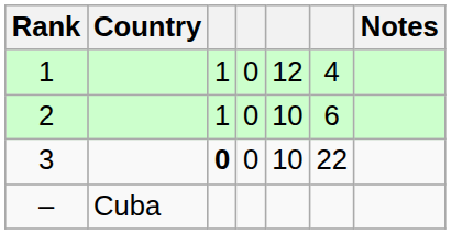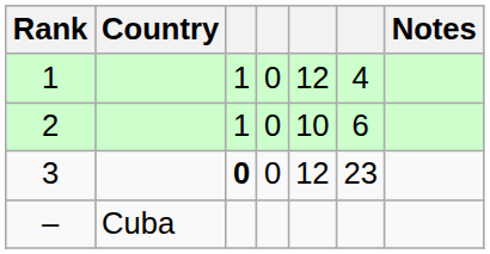 <table class="wikitable sortable" style="text-align: center;">
 <tr>
 <th>Rank</th>
 <th>Country</th>
 <th></th>
 <th></th>
 <th></th>
 <th></th>
 <th>Notes</th>
 </tr>
 <tr style="background:#cfc;">
 <td>1</td>
 <td align=left></td>
 <td>1</td>
 <td>0</td>
 <td>12</td>
 <td>4</td>
 <td></td>
 </tr>
 <tr style="background:#cfc;">
 <td>2</td>
 <td align=left></td>
 <td>1</td>
 <td>0</td>
 <td>10</td>
 <td>6</td>
 <td></td>
 </tr>
 <tr>
 <td>3</td>
 <td align=left></td>
 <td><strong>0</strong></td>
 <td>0</td>
-<td>10</td>
-<td>22</td>
+<td>12</td>
+<td>23</td>
 <td></td>
 </tr>
 <tr>
 <td>–</td>
 <td align=left>Cuba</td>
 <td></td>
 <td></td>
 <td></td>
 <td></td>
 <td></td>
 </tr>
 </table>
